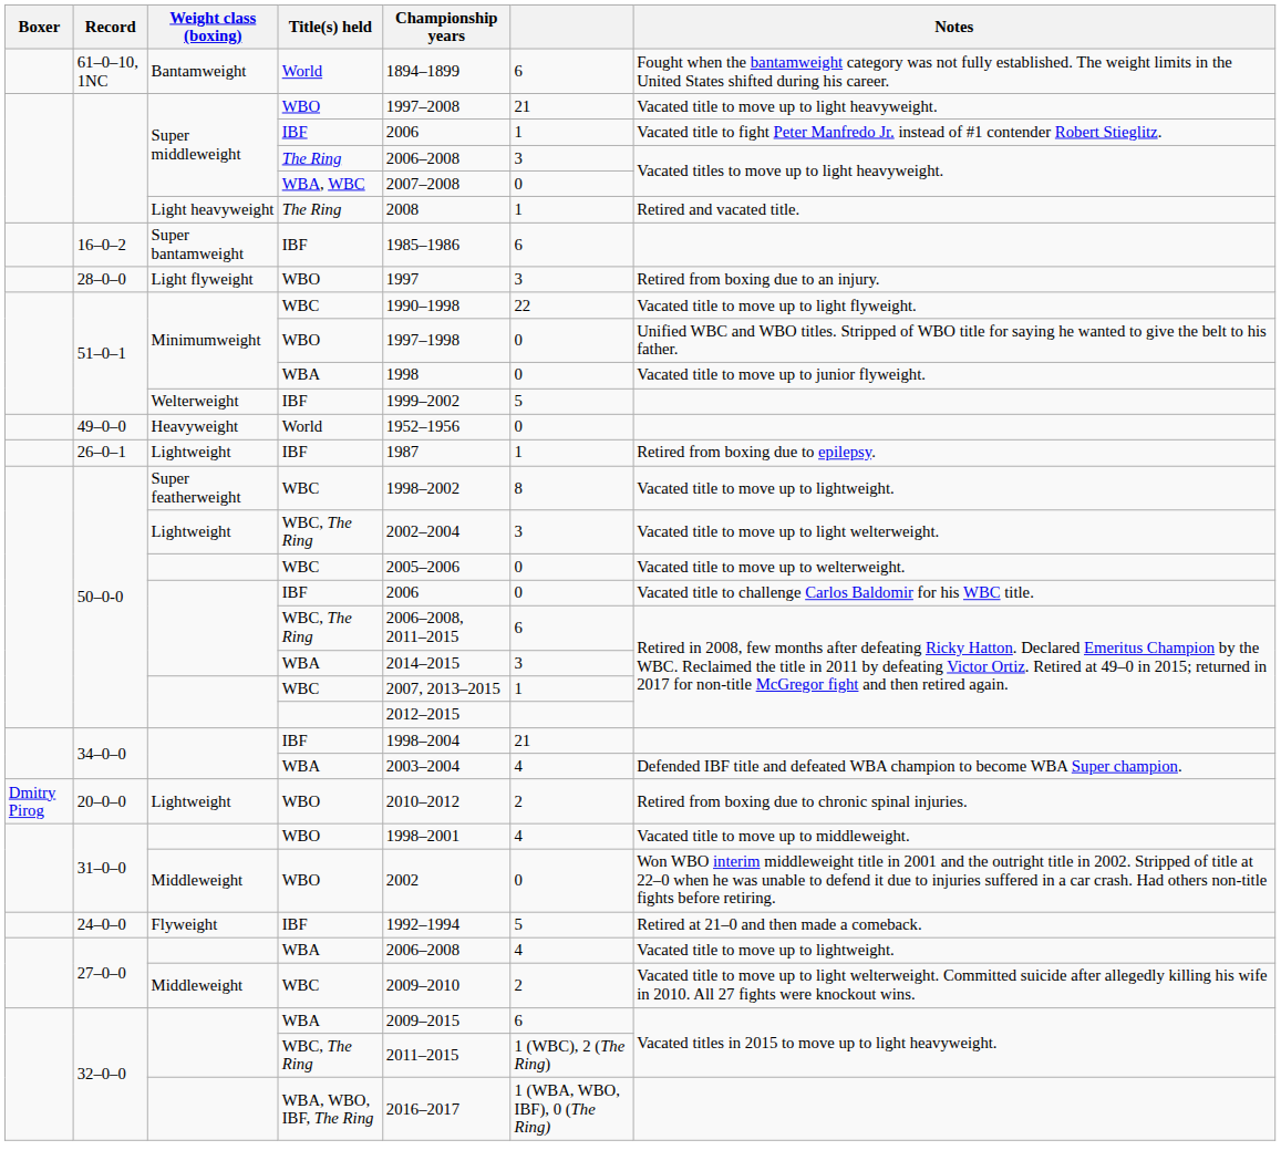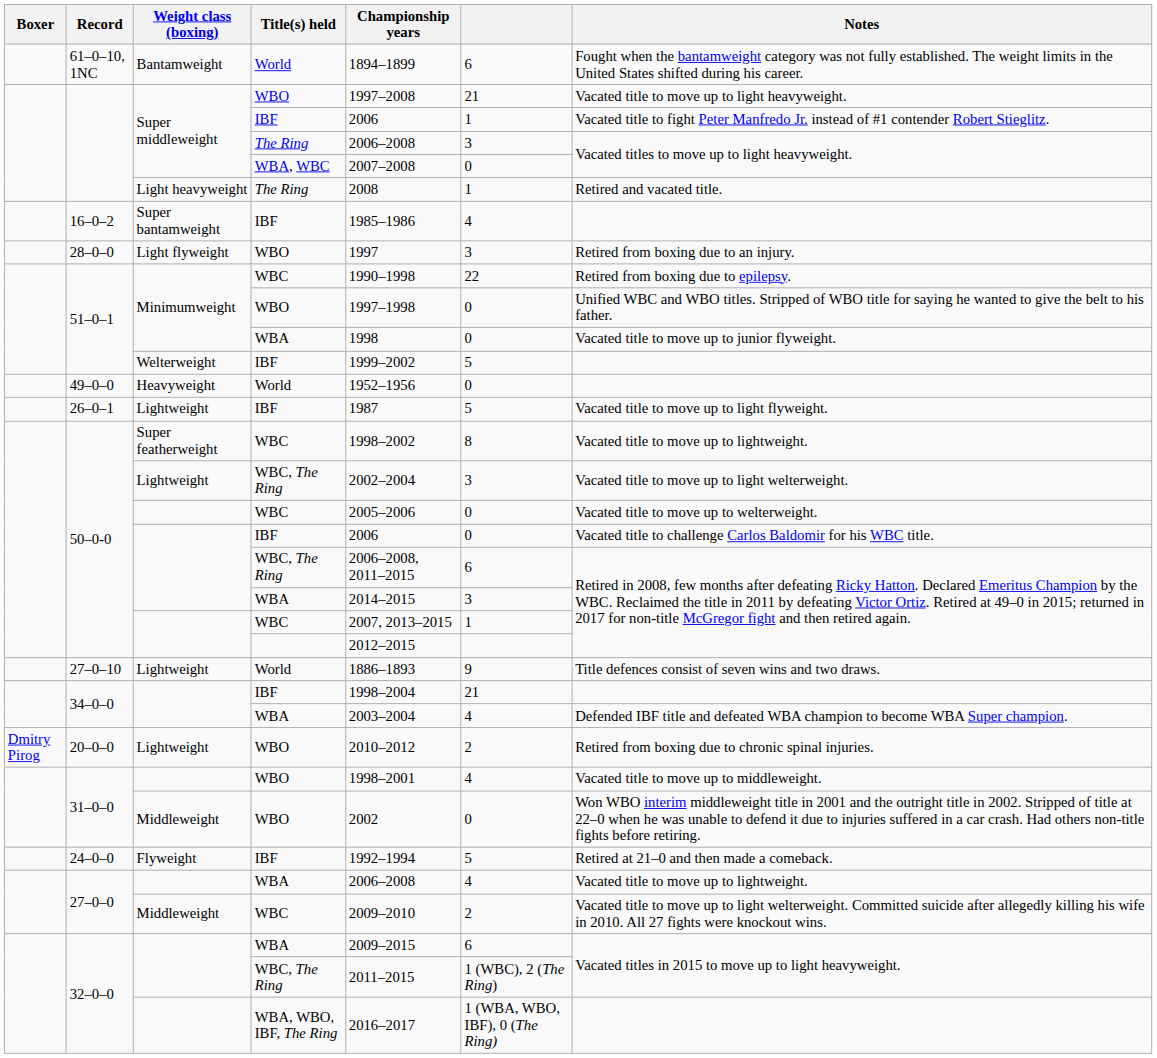 <table class="wikitable sortable">
 <tr>
 <th>Boxer</th>
 <th>Record</th>
 <th><a href='#'>Weight class (boxing)</a></th>
 <th>Title(s) held</th>
 <th>Championship years</th>
 <th></th>
 <th>Notes</th>
 </tr>
 <tr>
 <td></td>
 <td>61–0–10, 1NC</td>
 <td>Bantamweight</td>
 <td><a href='#'>World</a></td>
 <td>1894–1899</td>
 <td>6</td>
 <td>Fought when the <a href='#'>bantamweight</a> category was not fully established. The weight limits in the United States shifted during his career.</td>
 </tr>
 <tr>
 <td rowspan="5"></td>
 <td rowspan="5"></td>
 <td rowspan="4">Super middleweight</td>
 <td><a href='#'>WBO</a></td>
 <td>1997–2008</td>
 <td>21</td>
 <td>Vacated title to move up to light heavyweight.</td>
 </tr>
 <tr>
 <td><a href='#'>IBF</a></td>
 <td>2006</td>
 <td>1</td>
 <td>Vacated title to fight <a href='#'>Peter Manfredo Jr.</a> instead of #1 contender <a href='#'>Robert Stieglitz</a>.</td>
 </tr>
 <tr>
 <td><em><a href='#'>The Ring</a></em></td>
 <td>2006–2008</td>
 <td>3</td>
 <td rowspan="2">Vacated titles to move up to light heavyweight.</td>
 </tr>
 <tr>
 <td><a href='#'>WBA</a>, <a href='#'>WBC</a></td>
 <td>2007–2008</td>
 <td>0</td>
 </tr>
 <tr>
 <td>Light heavyweight</td>
 <td><em>The Ring</em></td>
 <td>2008</td>
 <td>1</td>
 <td>Retired and vacated title.</td>
 </tr>
 <tr>
 <td></td>
 <td>16–0–2</td>
 <td>Super bantamweight</td>
 <td>IBF</td>
 <td>1985–1986</td>
-<td>6</td>
+<td>4</td>
 <td></td>
 </tr>
 <tr>
 <td></td>
 <td>28–0–0</td>
 <td>Light flyweight</td>
 <td>WBO</td>
 <td>1997</td>
 <td>3</td>
 <td>Retired from boxing due to an injury.</td>
 </tr>
 <tr>
 <td rowspan="4"></td>
 <td rowspan="4">51–0–1</td>
 <td rowspan="3">Minimumweight</td>
 <td>WBC</td>
 <td>1990–1998</td>
 <td>22</td>
-<td>Vacated title to move up to light flyweight.</td>
+<td>Retired from boxing due to <a href='#'>epilepsy</a>.</td>
 </tr>
 <tr>
 <td>WBO</td>
 <td>1997–1998</td>
 <td>0</td>
 <td>Unified WBC and WBO titles. Stripped of WBO title for saying he wanted to give the belt to his father.</td>
 </tr>
 <tr>
 <td>WBA</td>
 <td>1998</td>
 <td>0</td>
 <td>Vacated title to move up to junior flyweight.</td>
 </tr>
 <tr>
 <td>Welterweight</td>
 <td>IBF</td>
 <td>1999–2002</td>
 <td>5</td>
 <td></td>
 </tr>
 <tr>
 <td></td>
 <td>49–0–0</td>
 <td>Heavyweight</td>
 <td>World</td>
 <td>1952–1956</td>
 <td>0</td>
 <td></td>
 </tr>
 <tr>
 <td></td>
 <td>26–0–1</td>
 <td>Lightweight</td>
 <td>IBF</td>
 <td>1987</td>
-<td>1</td>
-<td>Retired from boxing due to <a href='#'>epilepsy</a>.</td>
+<td>5</td>
+<td>Vacated title to move up to light flyweight.</td>
 </tr>
 <tr>
 <td rowspan="8"></td>
 <td rowspan="8">50–0-0</td>
 <td>Super featherweight</td>
 <td>WBC</td>
 <td>1998–2002</td>
 <td>8</td>
 <td>Vacated title to move up to lightweight.</td>
 </tr>
 <tr>
 <td>Lightweight</td>
 <td>WBC, <em>The Ring</em></td>
 <td>2002–2004</td>
 <td>3</td>
 <td>Vacated title to move up to light welterweight.</td>
 </tr>
 <tr>
 <td></td>
 <td>WBC</td>
 <td>2005–2006</td>
 <td>0</td>
 <td>Vacated title to move up to welterweight.</td>
 </tr>
 <tr>
 <td rowspan="3"></td>
 <td>IBF</td>
 <td>2006</td>
 <td>0</td>
 <td>Vacated title to challenge <a href='#'>Carlos Baldomir</a> for his <a href='#'>WBC</a> title.</td>
 </tr>
 <tr>
 <td>WBC, <em>The Ring</em></td>
 <td>2006–2008, 2011–2015</td>
 <td>6</td>
 <td rowspan="4">Retired in 2008, few months after defeating <a href='#'>Ricky Hatton</a>. Declared <a href='#'>Emeritus Champion</a> by the WBC. Reclaimed the title in 2011 by defeating <a href='#'>Victor Ortiz</a>. Retired at 49–0 in 2015; returned in 2017 for non-title <a href='#'>McGregor fight</a> and then retired again.</td>
 </tr>
 <tr>
 <td>WBA</td>
 <td>2014–2015</td>
 <td>3</td>
 </tr>
 <tr>
 <td rowspan="2"></td>
 <td>WBC</td>
 <td>2007, 2013–2015</td>
 <td>1</td>
 </tr>
 <tr>
 <td></td>
 <td>2012–2015</td>
 <td></td>
+</tr>
+<tr>
+<td></td>
+<td>27–0–10</td>
+<td>Lightweight</td>
+<td>World</td>
+<td>1886–1893</td>
+<td>9</td>
+<td>Title defences consist of seven wins and two draws.</td>
 </tr>
 <tr>
 <td rowspan="2"></td>
 <td rowspan="2">34–0–0</td>
 <td rowspan="2"></td>
 <td>IBF</td>
 <td>1998–2004</td>
 <td>21</td>
 <td></td>
 </tr>
 <tr>
 <td>WBA</td>
 <td>2003–2004</td>
 <td>4</td>
 <td>Defended IBF title and defeated WBA champion to become WBA <a href='#'>Super champion</a>.</td>
 </tr>
 <tr>
 <td><a href='#'>Dmitry Pirog</a></td>
 <td>20–0–0</td>
 <td>Lightweight</td>
 <td>WBO</td>
 <td>2010–2012</td>
 <td>2</td>
 <td>Retired from boxing due to chronic spinal injuries.</td>
 </tr>
 <tr>
 <td rowspan="2"></td>
 <td rowspan="2">31–0–0</td>
 <td></td>
 <td>WBO</td>
 <td>1998–2001</td>
 <td>4</td>
 <td>Vacated title to move up to middleweight.</td>
 </tr>
 <tr>
 <td>Middleweight</td>
 <td>WBO</td>
 <td>2002</td>
 <td>0</td>
 <td>Won WBO <a href='#'>interim</a> middleweight title in 2001 and the outright title in 2002. Stripped of title at 22–0 when he was unable to defend it due to injuries suffered in a car crash. Had others non-title fights before retiring.</td>
 </tr>
 <tr>
 <td></td>
 <td>24–0–0</td>
 <td>Flyweight</td>
 <td>IBF</td>
 <td>1992–1994</td>
 <td>5</td>
 <td>Retired at 21–0 and then made a comeback.</td>
 </tr>
 <tr>
 <td rowspan="2"></td>
 <td rowspan="2">27–0–0</td>
 <td></td>
 <td>WBA</td>
 <td>2006–2008</td>
 <td>4</td>
 <td>Vacated title to move up to lightweight.</td>
 </tr>
 <tr>
 <td>Middleweight</td>
 <td>WBC</td>
 <td>2009–2010</td>
 <td>2</td>
 <td>Vacated title to move up to light welterweight. Committed suicide after allegedly killing his wife in 2010. All 27 fights were knockout wins.</td>
 </tr>
 <tr>
 <td rowspan="3"></td>
 <td rowspan="3">32–0–0</td>
 <td rowspan="2"></td>
 <td>WBA</td>
 <td>2009–2015</td>
 <td>6</td>
 <td rowspan="2">Vacated titles in 2015 to move up to light heavyweight.</td>
 </tr>
 <tr>
 <td>WBC, <em>The Ring</em></td>
 <td>2011–2015</td>
 <td>1 (WBC), 2 (<em>The Ring</em>)</td>
 </tr>
 <tr>
 <td></td>
 <td>WBA, WBO, IBF, <em>The Ring</em></td>
 <td>2016–2017</td>
 <td>1 (WBA, WBO, IBF), 0 (<em>The Ring)</em></td>
 <td></td>
 </tr>
 </table>
